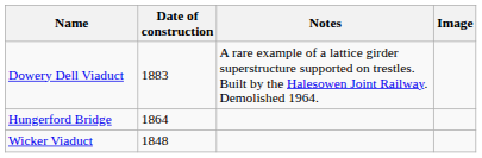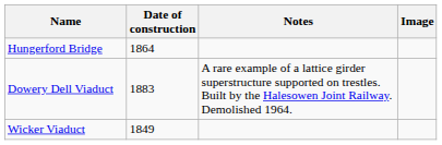 <table class="wikitable sortable">
 <tr>
 <th width=150pt>Name</th>
 <th>Date of<br>construction</th>
 <th width=250pt>Notes</th>
 <th>Image</th>
 </tr>
 <tr>
+<td><a href='#'>Hungerford Bridge</a></td>
+<td>1864</td>
+<td></td>
+<td></td>
+</tr>
+<tr>
 <td><a href='#'>Dowery Dell Viaduct</a></td>
 <td>1883</td>
 <td>A rare example of a lattice girder superstructure supported on trestles.  Built by the <a href='#'>Halesowen Joint Railway</a>. Demolished 1964.</td>
 <td></td>
 </tr>
 <tr>
-<td><a href='#'>Hungerford Bridge</a></td>
-<td>1864</td>
-<td></td>
-<td></td>
-</tr>
-<tr>
 <td><a href='#'>Wicker Viaduct</a></td>
-<td>1848</td>
+<td>1849</td>
 <td></td>
 <td></td>
 </tr>
 </table>
